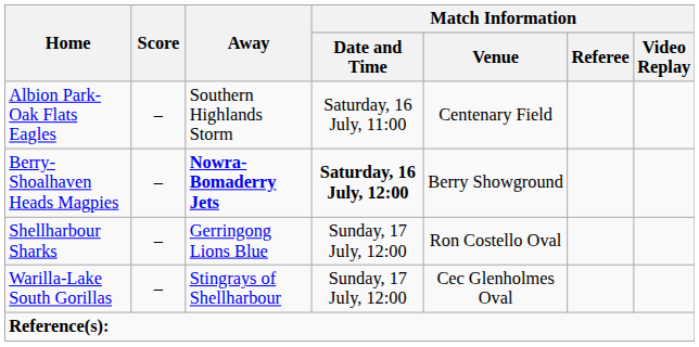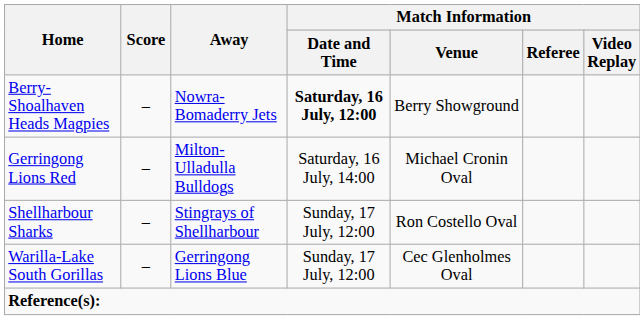 <table class="wikitable" width="100% text-align:center;">
 <tr>
 <th rowspan="2" width="19%">Home</th>
 <th rowspan="2" width="8%">Score</th>
 <th rowspan="2" width="19%">Away</th>
 <th colspan="4">Match Information</th>
 </tr>
 <tr bgcolor="#CCCCCC">
 <th width="17%">Date and Time</th>
 <th width="22%">Venue</th>
 <th>Referee</th>
 <th>Video Replay</th>
 </tr>
 <tr>
-<td> <a href='#'>Albion Park-Oak Flats Eagles</a></td>
-<td style="text-align:center;">–</td>
-<td> Southern Highlands Storm</td>
-<td style="text-align:center;">Saturday, 16 July, 11:00</td>
-<td style="text-align:center;">Centenary Field</td>
-<td style="text-align:center;"></td>
-<td style="text-align:center;"></td>
-</tr>
-<tr>
 <td> <a href='#'>Berry-Shoalhaven Heads Magpies</a></td>
 <td style="text-align:center;">–</td>
-<td><strong> <a href='#'>Nowra-Bomaderry Jets</a></strong></td>
+<td> <a href='#'>Nowra-Bomaderry Jets</a></td>
 <td style="text-align:center;"><strong>Saturday, 16 July, 12:00</strong></td>
 <td style="text-align:center;">Berry Showground</td>
 <td style="text-align:center;"></td>
 <td style="text-align:center;"></td>
 </tr>
 <tr>
+<td> <a href='#'>Gerringong Lions Red</a></td>
+<td style="text-align:center;">–</td>
+<td> <a href='#'>Milton-Ulladulla Bulldogs</a></td>
+<td style="text-align:center;">Saturday, 16 July, 14:00</td>
+<td style="text-align:center;">Michael Cronin Oval</td>
+<td style="text-align:center;"></td>
+<td style="text-align:center;"></td>
+</tr>
+<tr>
 <td> <a href='#'>Shellharbour Sharks</a></td>
 <td style="text-align:center;">–</td>
-<td> <a href='#'>Gerringong Lions Blue</a></td>
+<td> <a href='#'>Stingrays of Shellharbour</a></td>
 <td style="text-align:center;">Sunday, 17 July, 12:00</td>
 <td style="text-align:center;">Ron Costello Oval</td>
 <td style="text-align:center;"></td>
 <td style="text-align:center;"></td>
 </tr>
 <tr>
 <td> <a href='#'>Warilla-Lake South Gorillas</a></td>
 <td style="text-align:center;">–</td>
-<td> <a href='#'>Stingrays of Shellharbour</a></td>
+<td> <a href='#'>Gerringong Lions Blue</a></td>
 <td style="text-align:center;">Sunday, 17 July, 12:00</td>
 <td style="text-align:center;">Cec Glenholmes Oval</td>
 <td style="text-align:center;"></td>
 <td style="text-align:center;"></td>
 </tr>
 <tr>
 <td colspan="7"><strong>Reference(s):</strong></td>
 </tr>
 </table>
